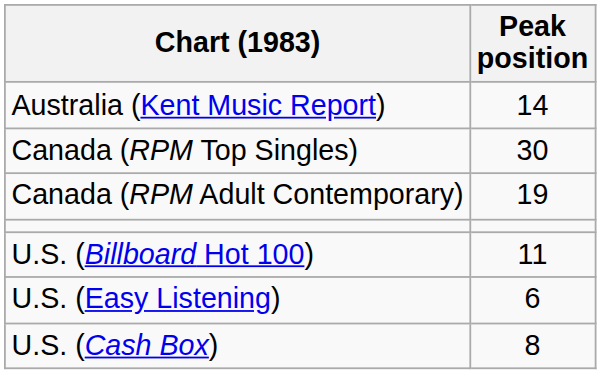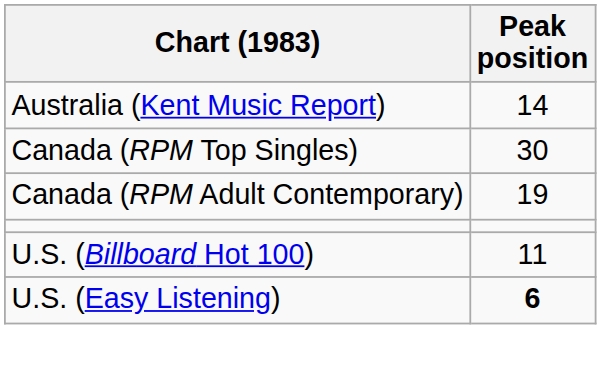 <table class="wikitable sortable">
 <tr>
 <th>Chart (1983)</th>
 <th>Peak<br>position</th>
 </tr>
 <tr>
 <td>Australia (<a href='#'>Kent Music Report</a>)</td>
 <td style="text-align:center;">14</td>
 </tr>
 <tr>
 <td>Canada (<em>RPM</em> Top Singles)</td>
 <td style="text-align:center;">30</td>
 </tr>
 <tr>
 <td>Canada (<em>RPM</em> Adult Contemporary)</td>
 <td style="text-align:center;">19</td>
 </tr>
 <tr>
 <td></td>
 </tr>
 <tr>
 <td>U.S. (<a href='#'><em>Billboard</em> Hot 100</a>)</td>
 <td style="text-align:center;">11</td>
 </tr>
 <tr>
 <td>U.S. (<a href='#'>Easy Listening</a>)</td>
-<td style="text-align:center;">6</td>
-</tr>
-<tr>
-<td>U.S. (<a href='#'><em>Cash Box</em></a>)</td>
-<td align="center">8</td>
+<td style="text-align:center;"><strong>6</strong></td>
 </tr>
 </table>
